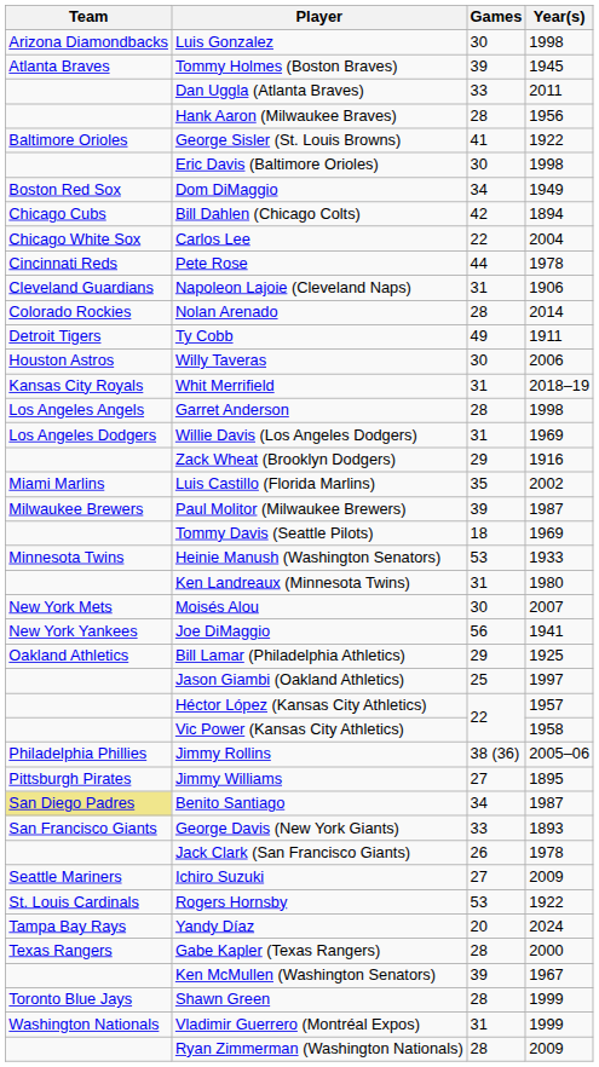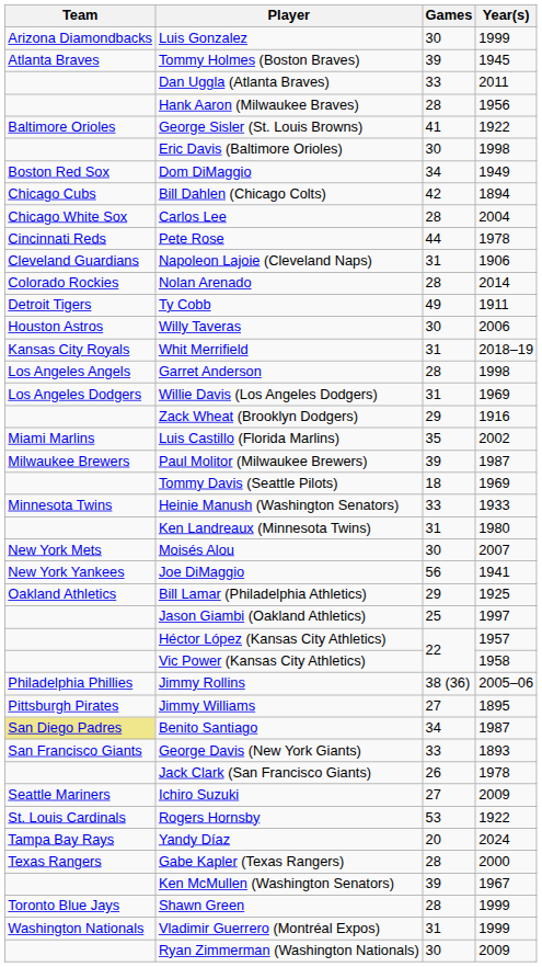 <table class="wikitable">
 <tr>
 <th>Team</th>
 <th>Player</th>
 <th>Games</th>
 <th>Year(s)</th>
 </tr>
 <tr>
 <td><a href='#'>Arizona Diamondbacks</a></td>
 <td><a href='#'>Luis Gonzalez</a></td>
 <td>30</td>
-<td>1998</td>
+<td>1999</td>
 </tr>
 <tr>
 <td><a href='#'>Atlanta Braves</a></td>
 <td><a href='#'>Tommy Holmes</a> (Boston Braves)</td>
 <td>39</td>
 <td>1945</td>
 </tr>
 <tr>
 <td></td>
 <td><a href='#'>Dan Uggla</a> (Atlanta Braves)</td>
 <td>33</td>
 <td>2011</td>
 </tr>
 <tr>
 <td></td>
 <td><a href='#'>Hank Aaron</a> (Milwaukee Braves)</td>
 <td>28</td>
 <td>1956</td>
 </tr>
 <tr>
 <td><a href='#'>Baltimore Orioles</a></td>
 <td><a href='#'>George Sisler</a> (St. Louis Browns)</td>
 <td>41</td>
 <td>1922</td>
 </tr>
 <tr>
 <td></td>
 <td><a href='#'>Eric Davis</a> (Baltimore Orioles)</td>
 <td>30</td>
 <td>1998</td>
 </tr>
 <tr>
 <td><a href='#'>Boston Red Sox</a></td>
 <td><a href='#'>Dom DiMaggio</a></td>
 <td>34</td>
 <td>1949</td>
 </tr>
 <tr>
 <td><a href='#'>Chicago Cubs</a></td>
 <td><a href='#'>Bill Dahlen</a> (Chicago Colts)</td>
 <td>42</td>
 <td>1894</td>
 </tr>
 <tr>
 <td><a href='#'>Chicago White Sox</a></td>
 <td><a href='#'>Carlos Lee</a></td>
-<td>22</td>
+<td>28</td>
 <td>2004</td>
 </tr>
 <tr>
 <td><a href='#'>Cincinnati Reds</a></td>
 <td><a href='#'>Pete Rose</a></td>
 <td>44</td>
 <td>1978</td>
 </tr>
 <tr>
 <td><a href='#'>Cleveland Guardians</a></td>
 <td><a href='#'>Napoleon Lajoie</a> (Cleveland Naps)</td>
 <td>31</td>
 <td>1906</td>
 </tr>
 <tr>
 <td><a href='#'>Colorado Rockies</a></td>
 <td><a href='#'>Nolan Arenado</a></td>
 <td>28</td>
 <td>2014</td>
 </tr>
 <tr>
 <td><a href='#'>Detroit Tigers</a></td>
 <td><a href='#'>Ty Cobb</a></td>
 <td>49</td>
 <td>1911</td>
 </tr>
 <tr>
 <td><a href='#'>Houston Astros</a></td>
 <td><a href='#'>Willy Taveras</a></td>
 <td>30</td>
 <td>2006</td>
 </tr>
 <tr>
 <td><a href='#'>Kansas City Royals</a></td>
 <td><a href='#'>Whit Merrifield</a></td>
 <td>31</td>
 <td>2018–19</td>
 </tr>
 <tr>
 <td><a href='#'>Los Angeles Angels</a></td>
 <td><a href='#'>Garret Anderson</a></td>
 <td>28</td>
 <td>1998</td>
 </tr>
 <tr>
 <td><a href='#'>Los Angeles Dodgers</a></td>
 <td><a href='#'>Willie Davis</a> (Los Angeles Dodgers)</td>
 <td>31</td>
 <td>1969</td>
 </tr>
 <tr>
 <td></td>
 <td><a href='#'>Zack Wheat</a> (Brooklyn Dodgers)</td>
 <td>29</td>
 <td>1916</td>
 </tr>
 <tr>
 <td><a href='#'>Miami Marlins</a></td>
 <td><a href='#'>Luis Castillo</a> (Florida Marlins)</td>
 <td>35</td>
 <td>2002</td>
 </tr>
 <tr>
 <td><a href='#'>Milwaukee Brewers</a></td>
 <td><a href='#'>Paul Molitor</a> (Milwaukee Brewers)</td>
 <td>39</td>
 <td>1987</td>
 </tr>
 <tr>
 <td></td>
 <td><a href='#'>Tommy Davis</a> (Seattle Pilots)</td>
 <td>18</td>
 <td>1969</td>
 </tr>
 <tr>
 <td><a href='#'>Minnesota Twins</a></td>
 <td><a href='#'>Heinie Manush</a> (Washington Senators)</td>
-<td>53</td>
+<td>33</td>
 <td>1933</td>
 </tr>
 <tr>
 <td></td>
 <td><a href='#'>Ken Landreaux</a> (Minnesota Twins)</td>
 <td>31</td>
 <td>1980</td>
 </tr>
 <tr>
 <td><a href='#'>New York Mets</a></td>
 <td><a href='#'>Moisés Alou</a></td>
 <td>30</td>
 <td>2007</td>
 </tr>
 <tr>
 <td><a href='#'>New York Yankees</a></td>
 <td><a href='#'>Joe DiMaggio</a></td>
 <td>56</td>
 <td>1941</td>
 </tr>
 <tr>
 <td><a href='#'>Oakland Athletics</a></td>
 <td><a href='#'>Bill Lamar</a> (Philadelphia Athletics)</td>
 <td>29</td>
 <td>1925</td>
 </tr>
 <tr>
 <td></td>
 <td><a href='#'>Jason Giambi</a> (Oakland Athletics)</td>
 <td>25</td>
 <td>1997</td>
 </tr>
 <tr>
 <td></td>
 <td><a href='#'>Héctor López</a> (Kansas City Athletics)</td>
 <td rowspan=2>22</td>
 <td>1957</td>
 </tr>
 <tr>
 <td></td>
 <td><a href='#'>Vic Power</a> (Kansas City Athletics)</td>
 <td>1958</td>
 </tr>
 <tr>
 <td><a href='#'>Philadelphia Phillies</a></td>
 <td><a href='#'>Jimmy Rollins</a></td>
 <td>38 (36)</td>
 <td>2005–06</td>
 </tr>
 <tr>
 <td><a href='#'>Pittsburgh Pirates</a></td>
 <td><a href='#'>Jimmy Williams</a></td>
 <td>27</td>
 <td>1895</td>
 </tr>
 <tr>
 <td style="background: khaki;"><a href='#'>San Diego Padres</a></td>
 <td><a href='#'>Benito Santiago</a></td>
 <td>34</td>
 <td>1987</td>
 </tr>
 <tr>
 <td><a href='#'>San Francisco Giants</a></td>
 <td><a href='#'>George Davis</a> (New York Giants)</td>
 <td>33</td>
 <td>1893</td>
 </tr>
 <tr>
 <td></td>
 <td><a href='#'>Jack Clark</a> (San Francisco Giants)</td>
 <td>26</td>
 <td>1978</td>
 </tr>
 <tr>
 <td><a href='#'>Seattle Mariners</a></td>
 <td><a href='#'>Ichiro Suzuki</a></td>
 <td>27</td>
 <td>2009</td>
 </tr>
 <tr>
 <td><a href='#'>St. Louis Cardinals</a></td>
 <td><a href='#'>Rogers Hornsby</a></td>
 <td>53</td>
 <td>1922</td>
 </tr>
 <tr>
 <td><a href='#'>Tampa Bay Rays</a></td>
 <td><a href='#'>Yandy Díaz</a></td>
 <td>20</td>
 <td>2024</td>
 </tr>
 <tr>
 <td><a href='#'>Texas Rangers</a></td>
 <td><a href='#'>Gabe Kapler</a> (Texas Rangers)</td>
 <td>28</td>
 <td>2000</td>
 </tr>
 <tr>
 <td></td>
 <td><a href='#'>Ken McMullen</a> (Washington Senators)</td>
 <td>39</td>
 <td>1967</td>
 </tr>
 <tr>
 <td><a href='#'>Toronto Blue Jays</a></td>
 <td><a href='#'>Shawn Green</a></td>
 <td>28</td>
 <td>1999</td>
 </tr>
 <tr>
 <td><a href='#'>Washington Nationals</a></td>
 <td><a href='#'>Vladimir Guerrero</a> (Montréal Expos)</td>
 <td>31</td>
 <td>1999</td>
 </tr>
 <tr>
 <td></td>
 <td><a href='#'>Ryan Zimmerman</a> (Washington Nationals)</td>
-<td>28</td>
+<td>30</td>
 <td>2009</td>
 </tr>
 </table>
